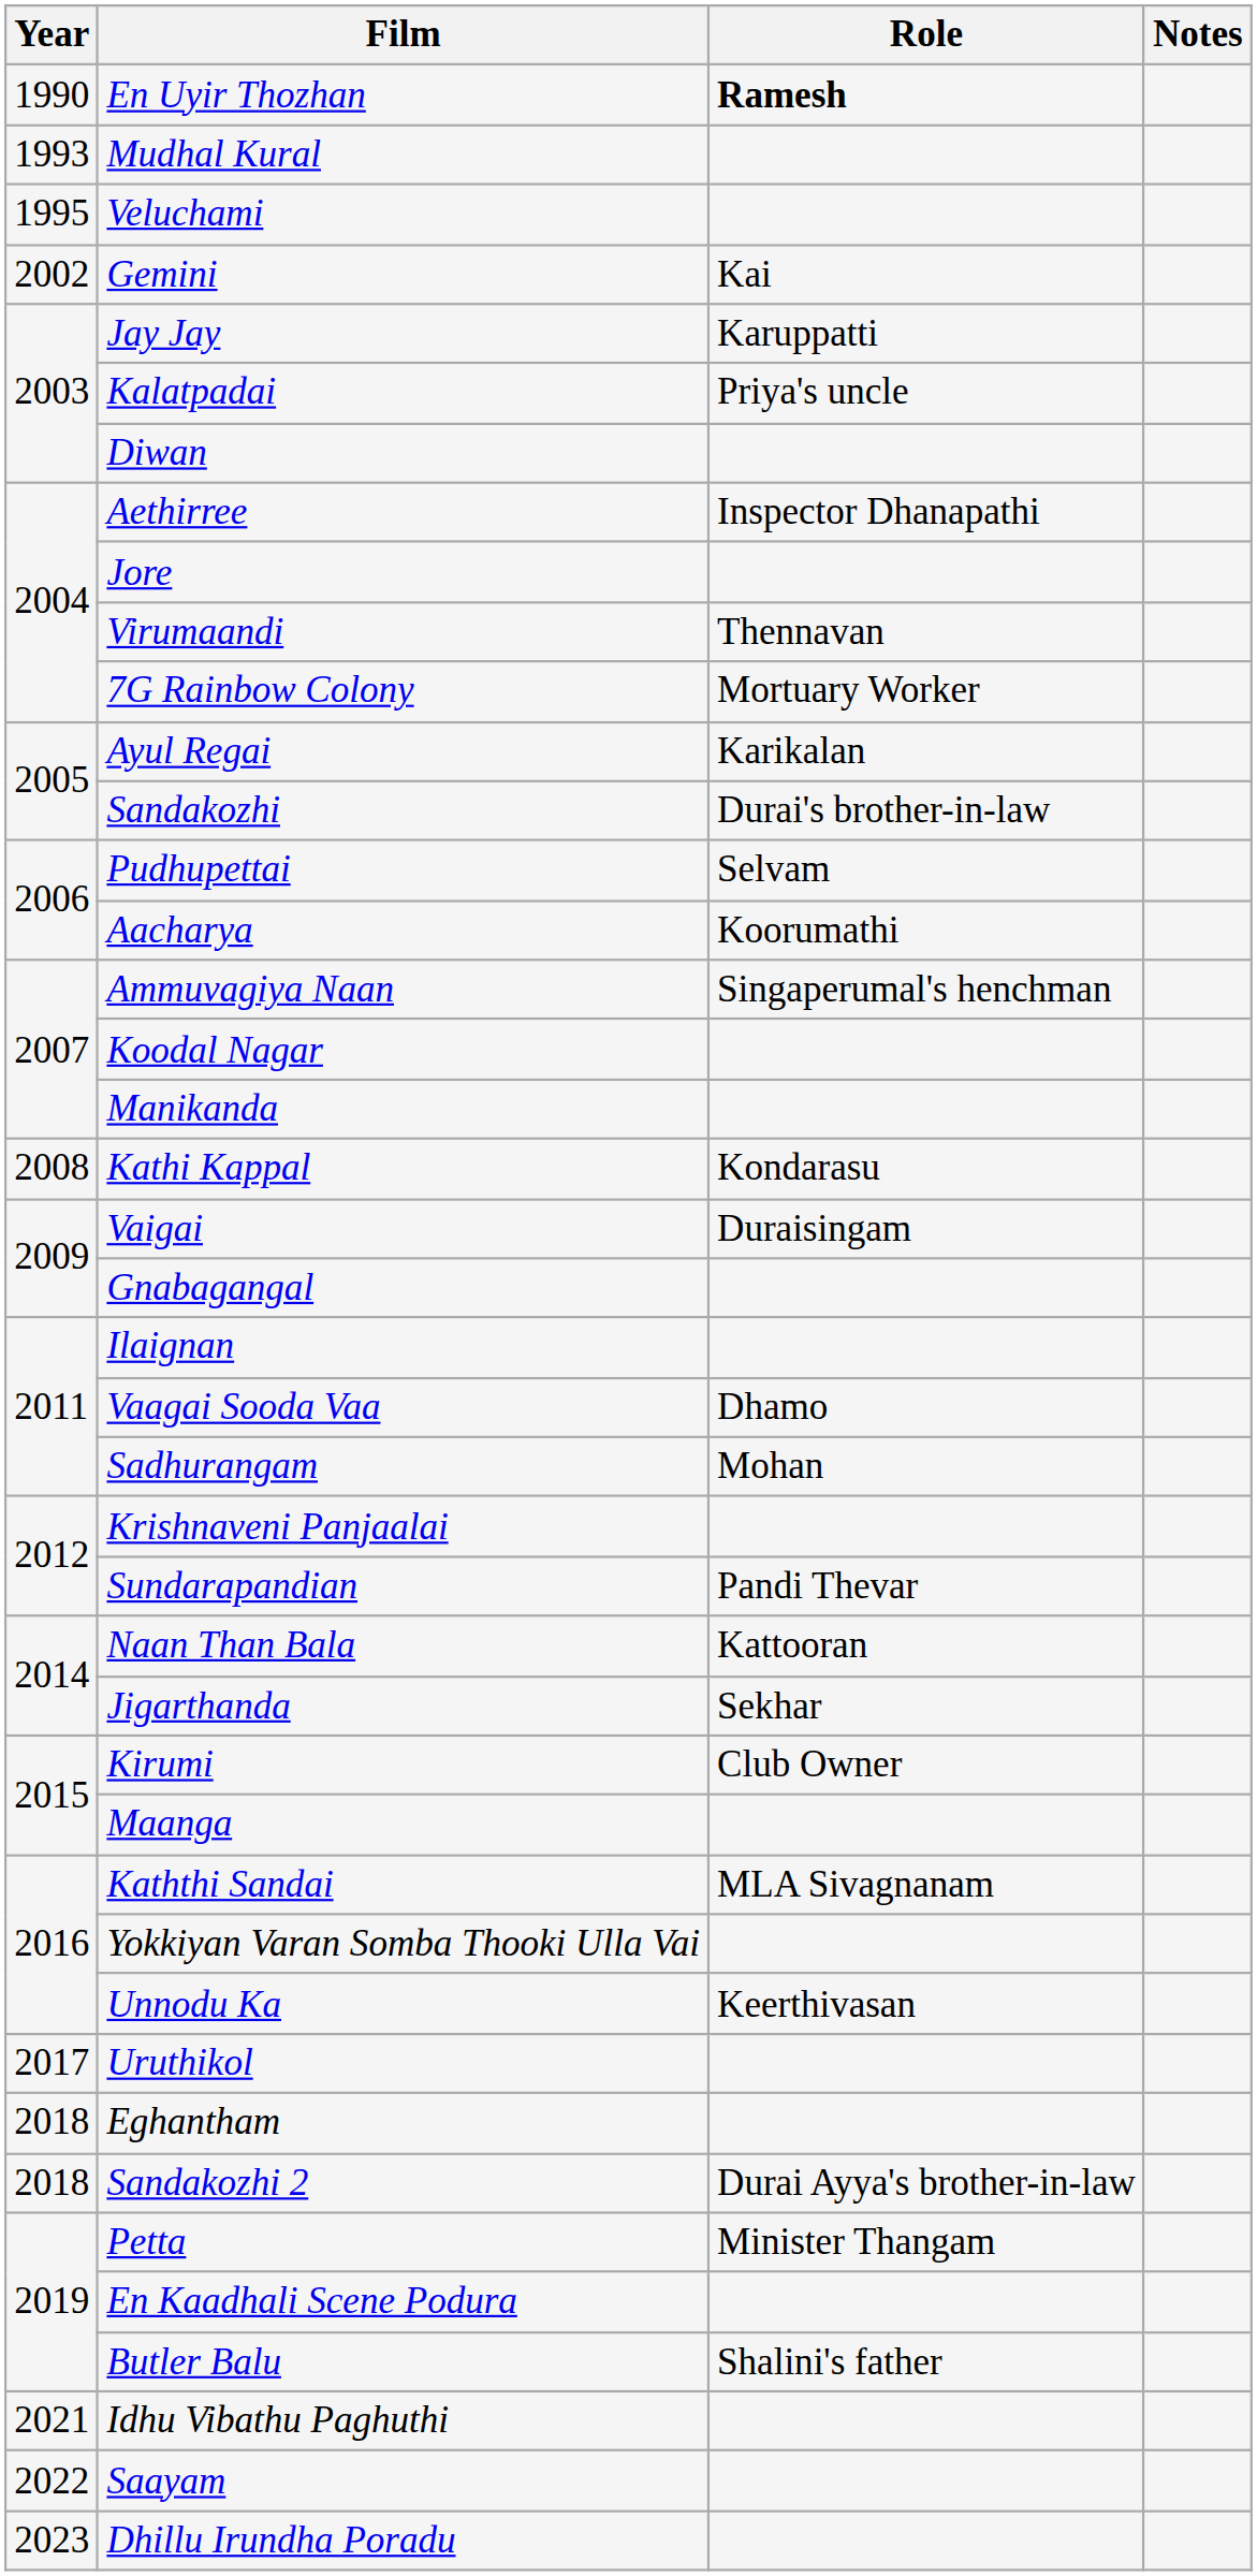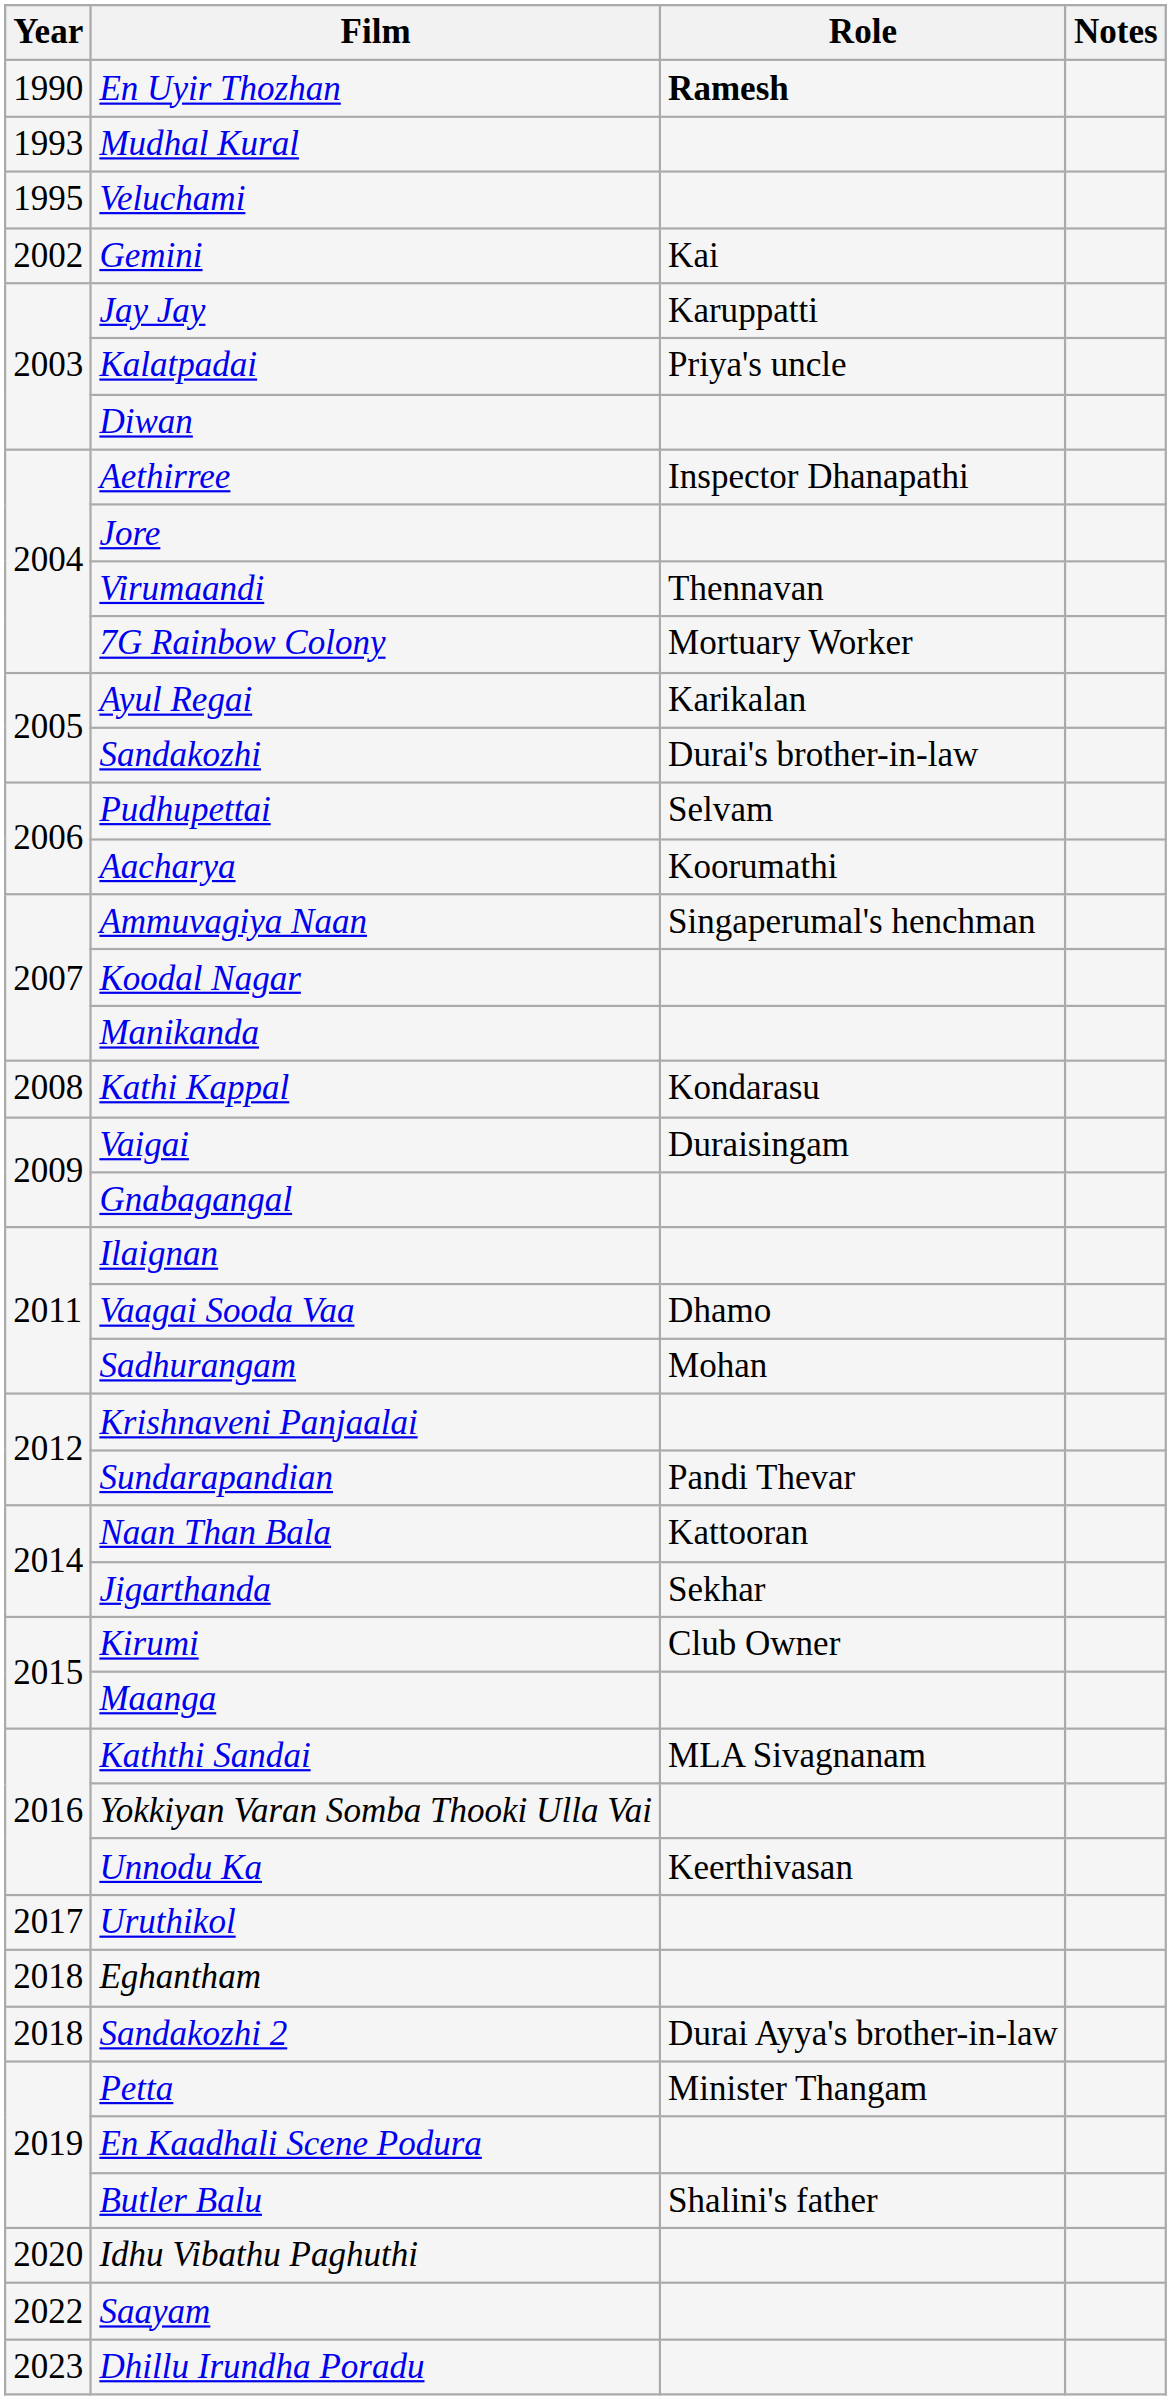 <table class="wikitable sortable" style="background:#f5f5f5;">
 <tr style="background:#B0C4DE;">
 <th>Year</th>
 <th>Film</th>
 <th>Role</th>
 <th class=unsortable>Notes</th>
 </tr>
 <tr>
 <td>1990</td>
 <td><em><a href='#'>En Uyir Thozhan</a></em></td>
 <td><strong>Ramesh</strong></td>
 <td></td>
 </tr>
 <tr>
 <td>1993</td>
 <td><em><a href='#'>Mudhal Kural</a></em></td>
 <td></td>
 <td></td>
 </tr>
 <tr>
 <td>1995</td>
 <td><em><a href='#'>Veluchami</a></em></td>
 <td></td>
 <td></td>
 </tr>
 <tr>
 <td>2002</td>
 <td><em><a href='#'>Gemini</a></em></td>
 <td>Kai</td>
 <td></td>
 </tr>
 <tr>
 <td rowspan="3">2003</td>
 <td><em><a href='#'>Jay Jay</a></em></td>
 <td>Karuppatti</td>
 <td></td>
 </tr>
 <tr>
 <td><em><a href='#'>Kalatpadai</a></em></td>
 <td>Priya's uncle</td>
 <td></td>
 </tr>
 <tr>
 <td><em><a href='#'>Diwan</a></em></td>
 <td></td>
 <td></td>
 </tr>
 <tr>
 <td rowspan="4">2004</td>
 <td><em><a href='#'>Aethirree</a></em></td>
 <td>Inspector Dhanapathi</td>
 <td></td>
 </tr>
 <tr>
 <td><em><a href='#'>Jore</a></em></td>
 <td></td>
 <td></td>
 </tr>
 <tr>
 <td><em><a href='#'>Virumaandi</a></em></td>
 <td>Thennavan</td>
 <td></td>
 </tr>
 <tr>
 <td><em><a href='#'>7G Rainbow Colony</a></em></td>
 <td>Mortuary Worker</td>
 <td></td>
 </tr>
 <tr>
 <td rowspan="2">2005</td>
 <td><em><a href='#'>Ayul Regai</a></em></td>
 <td>Karikalan</td>
 <td></td>
 </tr>
 <tr>
 <td><em><a href='#'>Sandakozhi</a></em></td>
 <td>Durai's brother-in-law</td>
 <td></td>
 </tr>
 <tr>
 <td rowspan="2">2006</td>
 <td><em><a href='#'>Pudhupettai</a></em></td>
 <td>Selvam</td>
 <td></td>
 </tr>
 <tr>
 <td><em><a href='#'>Aacharya</a></em></td>
 <td>Koorumathi</td>
 <td></td>
 </tr>
 <tr>
 <td rowspan="3">2007</td>
 <td><em><a href='#'>Ammuvagiya Naan</a></em></td>
 <td>Singaperumal's henchman</td>
 <td></td>
 </tr>
 <tr>
 <td><em><a href='#'>Koodal Nagar</a></em></td>
 <td></td>
 <td></td>
 </tr>
 <tr>
 <td><em><a href='#'>Manikanda</a></em></td>
 <td></td>
 <td></td>
 </tr>
 <tr>
 <td>2008</td>
 <td><em><a href='#'>Kathi Kappal</a></em></td>
 <td>Kondarasu</td>
 <td></td>
 </tr>
 <tr>
 <td rowspan="2">2009</td>
 <td><em><a href='#'>Vaigai</a></em></td>
 <td>Duraisingam</td>
 <td></td>
 </tr>
 <tr>
 <td><em><a href='#'>Gnabagangal</a></em></td>
 <td></td>
 <td></td>
 </tr>
 <tr>
 <td rowspan="3">2011</td>
 <td><em><a href='#'>Ilaignan</a></em></td>
 <td></td>
 <td></td>
 </tr>
 <tr>
 <td><em><a href='#'>Vaagai Sooda Vaa</a></em></td>
 <td>Dhamo</td>
 <td></td>
 </tr>
 <tr>
 <td><em><a href='#'>Sadhurangam</a></em></td>
 <td>Mohan</td>
 <td></td>
 </tr>
 <tr>
 <td rowspan="2">2012</td>
 <td><em><a href='#'>Krishnaveni Panjaalai</a></em></td>
 <td></td>
 <td></td>
 </tr>
 <tr>
 <td><em><a href='#'>Sundarapandian</a></em></td>
 <td>Pandi Thevar</td>
 <td></td>
 </tr>
 <tr>
 <td rowspan="2">2014</td>
 <td><em><a href='#'>Naan Than Bala</a></em></td>
 <td>Kattooran</td>
 <td></td>
 </tr>
 <tr>
 <td><em><a href='#'>Jigarthanda</a></em></td>
 <td>Sekhar</td>
 <td></td>
 </tr>
 <tr>
 <td rowspan="2">2015</td>
 <td><em><a href='#'>Kirumi</a></em></td>
 <td>Club Owner</td>
 <td></td>
 </tr>
 <tr>
 <td><em><a href='#'>Maanga</a></em></td>
 <td></td>
 <td></td>
 </tr>
 <tr>
 <td rowspan="3">2016</td>
 <td><em><a href='#'>Kaththi Sandai</a></em></td>
 <td>MLA Sivagnanam</td>
 <td></td>
 </tr>
 <tr>
 <td><em>Yokkiyan Varan Somba Thooki Ulla Vai</em></td>
 <td></td>
 <td></td>
 </tr>
 <tr>
 <td><em><a href='#'>Unnodu Ka</a></em></td>
 <td>Keerthivasan</td>
 <td></td>
 </tr>
 <tr>
 <td>2017</td>
 <td><em><a href='#'>Uruthikol</a></em></td>
 <td></td>
 <td></td>
 </tr>
 <tr>
 <td>2018</td>
 <td><em>Eghantham</em></td>
 <td></td>
 <td></td>
 </tr>
 <tr>
 <td>2018</td>
 <td><em><a href='#'>Sandakozhi 2</a></em></td>
 <td>Durai Ayya's brother-in-law</td>
 <td></td>
 </tr>
 <tr>
 <td rowspan="3">2019</td>
 <td><em><a href='#'>Petta</a></em></td>
 <td>Minister Thangam</td>
 <td></td>
 </tr>
 <tr>
 <td><em><a href='#'>En Kaadhali Scene Podura</a></em></td>
 <td></td>
 <td></td>
 </tr>
 <tr>
 <td><em><a href='#'>Butler Balu</a></em></td>
 <td>Shalini's father</td>
 <td></td>
 </tr>
 <tr>
-<td>2021</td>
+<td>2020</td>
 <td><em>Idhu Vibathu Paghuthi</em></td>
 <td></td>
 <td></td>
 </tr>
 <tr>
 <td>2022</td>
 <td><em><a href='#'>Saayam</a></em></td>
 <td></td>
 <td></td>
 </tr>
 <tr>
 <td>2023</td>
 <td><em><a href='#'>Dhillu Irundha Poradu</a></em></td>
 <td></td>
 <td></td>
 </tr>
 </table>
